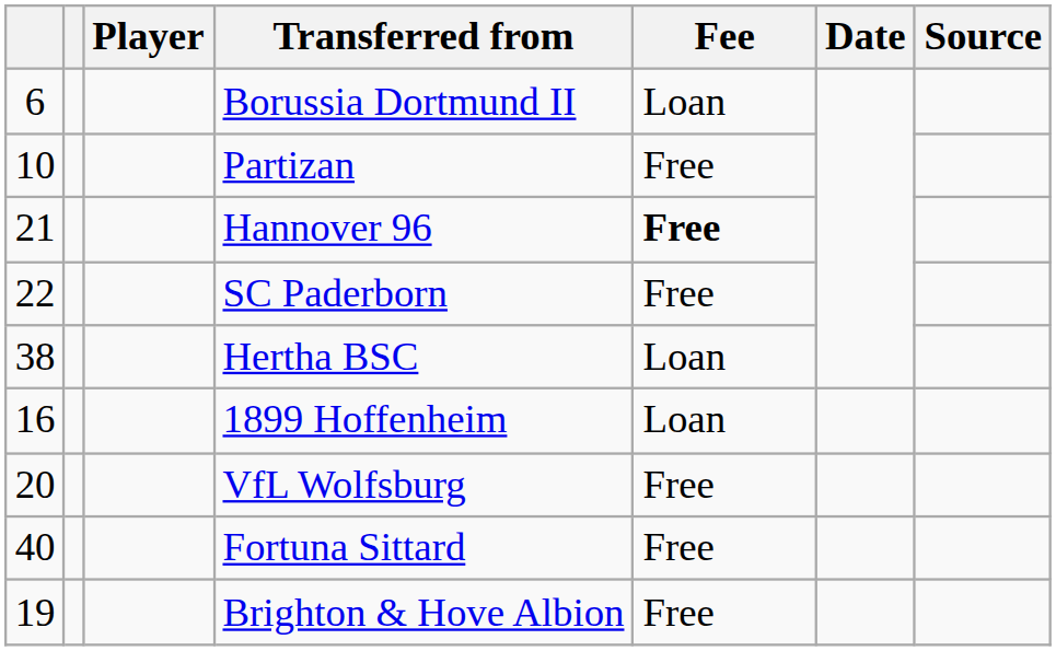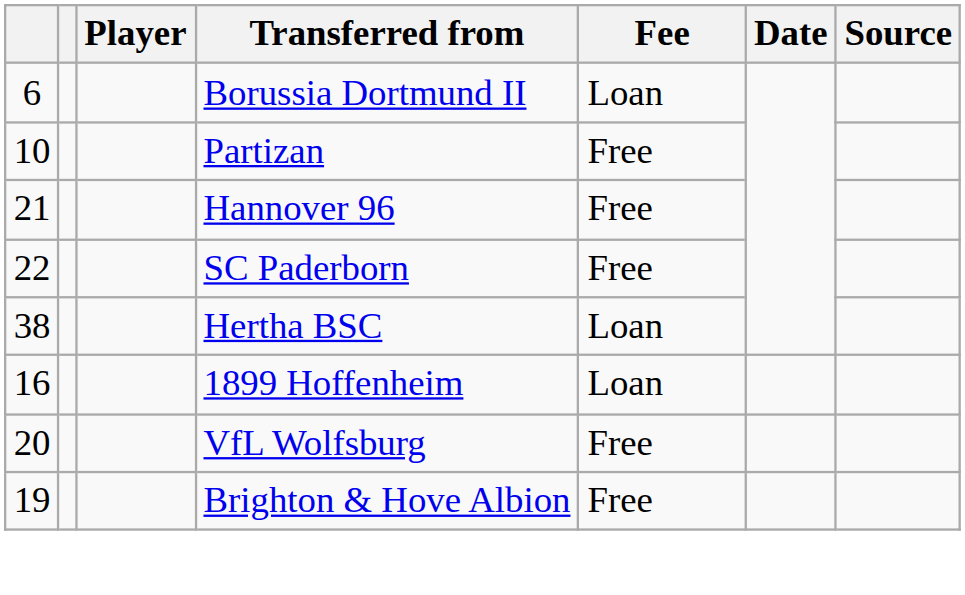 <table class="wikitable plainrowheaders sortable">
 <tr>
 <th></th>
 <th></th>
 <th scope=col><strong>Player</strong></th>
 <th><strong>Transferred from</strong></th>
 <th !scope=col; style="width: 65px;"><strong>Fee</strong></th>
 <th scope=col><strong>Date</strong></th>
 <th scope=col><strong>Source</strong></th>
 </tr>
 <tr>
 <td align=center>6</td>
 <td align=center></td>
 <td></td>
 <td> <a href='#'>Borussia Dortmund II</a></td>
 <td>Loan</td>
 <td rowspan=5></td>
 <td></td>
 </tr>
 <tr>
 <td align=center>10</td>
 <td align=center></td>
 <td></td>
 <td> <a href='#'>Partizan</a></td>
 <td>Free</td>
 <td></td>
 </tr>
 <tr>
 <td align=center>21</td>
 <td align=center></td>
 <td></td>
 <td> <a href='#'>Hannover 96</a></td>
-<td><strong>Free</strong></td>
+<td>Free</td>
 <td></td>
 </tr>
 <tr>
 <td align=center>22</td>
 <td align=center></td>
 <td></td>
 <td> <a href='#'>SC Paderborn</a></td>
 <td>Free</td>
 <td></td>
 </tr>
 <tr>
 <td align=center>38</td>
 <td align=center></td>
 <td></td>
 <td> <a href='#'>Hertha BSC</a></td>
 <td>Loan</td>
 <td></td>
 </tr>
 <tr>
 <td align=center>16</td>
 <td align=center></td>
 <td></td>
 <td> <a href='#'>1899 Hoffenheim</a></td>
 <td>Loan</td>
 <td></td>
 <td></td>
 </tr>
 <tr>
 <td align=center>20</td>
 <td align=center></td>
 <td></td>
 <td> <a href='#'>VfL Wolfsburg</a></td>
 <td>Free</td>
 <td></td>
 <td></td>
 </tr>
 <tr>
-<td align=center>40</td>
-<td align=center></td>
-<td></td>
-<td> <a href='#'>Fortuna Sittard</a></td>
-<td>Free</td>
-<td></td>
-<td></td>
-</tr>
-<tr>
 <td align=center>19</td>
 <td align=center></td>
 <td></td>
 <td> <a href='#'>Brighton & Hove Albion</a></td>
 <td>Free</td>
 <td></td>
 <td></td>
 </tr>
 </table>
